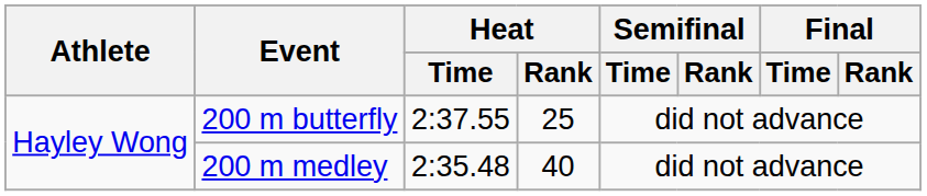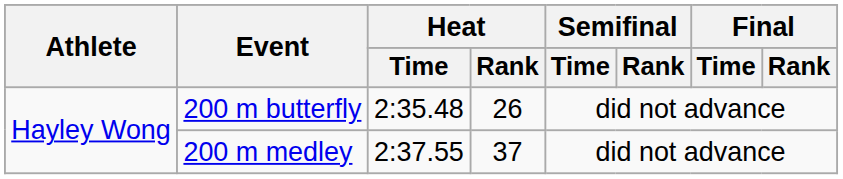 <table class="wikitable" style="text-align:center; font-size:90%">
 <tr>
 <th rowspan="2">Athlete</th>
 <th rowspan="2">Event</th>
 <th colspan="2">Heat</th>
 <th colspan="2">Semifinal</th>
 <th colspan="2">Final</th>
 </tr>
 <tr style="font-size:95%">
 <th>Time</th>
 <th>Rank</th>
 <th>Time</th>
 <th>Rank</th>
 <th>Time</th>
 <th>Rank</th>
 </tr>
 <tr>
 <td align=left rowspan=2><a href='#'>Hayley Wong</a></td>
 <td align=left><a href='#'>200 m butterfly</a></td>
-<td>2:37.55</td>
-<td>25</td>
+<td>2:35.48</td>
+<td>26</td>
 <td colspan=4>did not advance</td>
 </tr>
 <tr>
 <td align=left><a href='#'>200 m medley</a></td>
-<td>2:35.48</td>
-<td>40</td>
+<td>2:37.55</td>
+<td>37</td>
 <td colspan=4>did not advance</td>
 </tr>
 </table>
